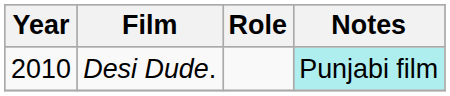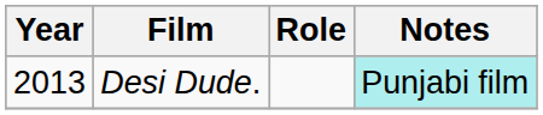 <table class = "wikitable sortable">
 <tr>
 <th>Year</th>
 <th>Film</th>
 <th>Role</th>
 <th>Notes</th>
 </tr>
 <tr>
-<td>2010</td>
+<td>2013</td>
 <td><em>Desi Dude</em>.</td>
 <td></td>
 <td style="background: paleturquoise;">Punjabi film</td>
 </tr>
 <tr>
 </tr>
 </table>
